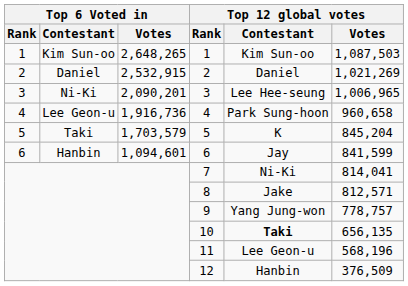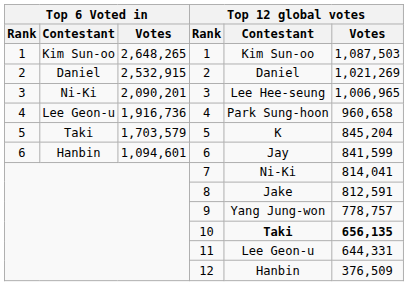 <table class="wikitable" style="text-align:center">
 <tr>
 <th colspan="3">Top 6 Voted in</th>
 <th colspan="3">Top 12 global votes</th>
 </tr>
 <tr>
 <th>Rank</th>
 <th>Contestant</th>
 <th>Votes</th>
 <th>Rank</th>
 <th>Contestant</th>
 <th>Votes</th>
 </tr>
 <tr>
 <td>1</td>
 <td>Kim Sun-oo</td>
 <td>2,648,265</td>
 <td>1</td>
 <td>Kim Sun-oo</td>
 <td>1,087,503</td>
 </tr>
 <tr>
 <td>2</td>
 <td>Daniel</td>
 <td>2,532,915</td>
 <td>2</td>
 <td>Daniel</td>
 <td>1,021,269</td>
 </tr>
 <tr>
 <td>3</td>
 <td>Ni-Ki</td>
 <td>2,090,201</td>
 <td>3</td>
 <td>Lee Hee-seung</td>
 <td>1,006,965</td>
 </tr>
 <tr>
 <td>4</td>
 <td>Lee Geon-u</td>
 <td>1,916,736</td>
 <td>4</td>
 <td>Park Sung-hoon</td>
 <td>960,658</td>
 </tr>
 <tr>
 <td>5</td>
 <td>Taki</td>
 <td>1,703,579</td>
 <td>5</td>
 <td>K</td>
 <td>845,204</td>
 </tr>
 <tr>
 <td>6</td>
 <td>Hanbin</td>
 <td>1,094,601</td>
 <td>6</td>
 <td>Jay</td>
 <td>841,599</td>
 </tr>
 <tr>
 <td colspan="3" rowspan="6"></td>
 <td>7</td>
 <td>Ni-Ki</td>
 <td>814,041</td>
 </tr>
 <tr>
 <td>8</td>
 <td>Jake</td>
-<td>812,571</td>
+<td>812,591</td>
 </tr>
 <tr>
 <td>9</td>
 <td>Yang Jung-won</td>
 <td>778,757</td>
 </tr>
 <tr>
 <td>10</td>
 <td><strong>Taki</strong></td>
-<td>656,135</td>
+<td><strong>656,135</strong></td>
 </tr>
 <tr>
 <td>11</td>
 <td>Lee Geon-u</td>
-<td>568,196</td>
+<td>644,331</td>
 </tr>
 <tr>
 <td>12</td>
 <td>Hanbin</td>
 <td>376,509</td>
 </tr>
 </table>
